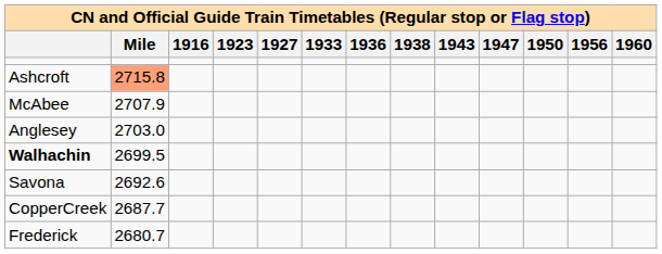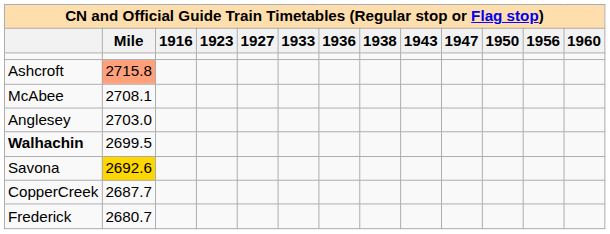 <table class="wikitable">
 <tr>
 <th colspan="13" style="background:#ffdead;">CN and Official Guide Train Timetables (Regular stop or <a href='#'>Flag stop</a>)</th>
 </tr>
 <tr>
 <th></th>
 <th>Mile</th>
 <th>1916</th>
 <th>1923</th>
 <th>1927</th>
 <th>1933</th>
 <th>1936</th>
 <th>1938</th>
 <th>1943</th>
 <th>1947</th>
 <th>1950</th>
 <th>1956</th>
 <th>1960</th>
 </tr>
 <tr>
 <td></td>
 <td></td>
 <td></td>
 <td></td>
 <td></td>
 <td></td>
 <td></td>
 <td></td>
 <td></td>
 <td></td>
 <td></td>
 <td></td>
 <td></td>
 </tr>
 <tr>
 <td>Ashcroft</td>
 <td style="background: lightsalmon;">2715.8</td>
 <td></td>
 <td></td>
 <td></td>
 <td></td>
 <td></td>
 <td></td>
 <td></td>
 <td></td>
 <td></td>
 <td></td>
 <td></td>
 </tr>
 <tr>
 <td>McAbee</td>
-<td>2707.9</td>
+<td>2708.1</td>
 <td></td>
 <td></td>
 <td></td>
 <td></td>
 <td></td>
 <td></td>
 <td></td>
 <td></td>
 <td></td>
 <td></td>
 <td></td>
 </tr>
 <tr>
 <td>Anglesey</td>
 <td>2703.0</td>
 <td></td>
 <td></td>
 <td></td>
 <td></td>
 <td></td>
 <td></td>
 <td></td>
 <td></td>
 <td></td>
 <td></td>
 <td></td>
 </tr>
 <tr>
 <td><strong>Walhachin</strong></td>
 <td>2699.5</td>
 <td></td>
 <td></td>
 <td></td>
 <td></td>
 <td></td>
 <td></td>
 <td></td>
 <td></td>
 <td></td>
 <td></td>
 <td></td>
 </tr>
 <tr>
 <td>Savona</td>
-<td>2692.6</td>
+<td style="background: gold;">2692.6</td>
 <td></td>
 <td></td>
 <td></td>
 <td></td>
 <td></td>
 <td></td>
 <td></td>
 <td></td>
 <td></td>
 <td></td>
 <td></td>
 </tr>
 <tr>
 <td>CopperCreek</td>
 <td>2687.7</td>
 <td></td>
 <td></td>
 <td></td>
 <td></td>
 <td></td>
 <td></td>
 <td></td>
 <td></td>
 <td></td>
 <td></td>
 <td></td>
 </tr>
 <tr>
 <td>Frederick</td>
 <td>2680.7</td>
 <td></td>
 <td></td>
 <td></td>
 <td></td>
 <td></td>
 <td></td>
 <td></td>
 <td></td>
 <td></td>
 <td></td>
 <td></td>
 </tr>
 </table>
